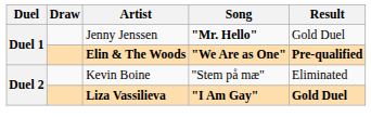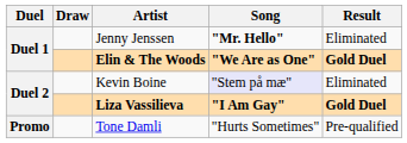 <table class="sortable wikitable" style="margin: 1em auto 1em auto">
 <tr>
 <th scope="col">Duel</th>
 <th scope="col">Draw</th>
 <th scope="col">Artist</th>
 <th scope="col">Song</th>
 <th scope="col">Result</th>
 </tr>
 <tr>
 <th scope="row" rowspan="2">Duel 1</th>
 <td></td>
 <td>Jenny Jenssen</td>
 <td><strong>"Mr. Hello"</strong></td>
-<td>Gold Duel</td>
+<td>Eliminated</td>
 </tr>
 <tr style="background: navajowhite; font-weight: bold;">
 <td></td>
 <td>Elin & The Woods</td>
 <td>"We Are as One"</td>
-<td>Pre-qualified</td>
+<td>Gold Duel</td>
 </tr>
 <tr>
 <th scope="row" rowspan="2">Duel 2</th>
 <td></td>
 <td>Kevin Boine</td>
-<td>"Stem på mæ"</td>
+<td style="background: lavender;">"Stem på mæ"</td>
 <td>Eliminated</td>
 </tr>
 <tr style="background: navajowhite; font-weight: bold;">
 <td></td>
 <td>Liza Vassilieva</td>
 <td>"I Am Gay"</td>
 <td>Gold Duel</td>
 </tr>
+<tr>
+<th scope="row">Promo</th>
+<td></td>
+<td><a href='#'>Tone Damli</a></td>
+<td>"Hurts Sometimes"</td>
+<td>Pre-qualified</td>
+</tr>
 </table>
